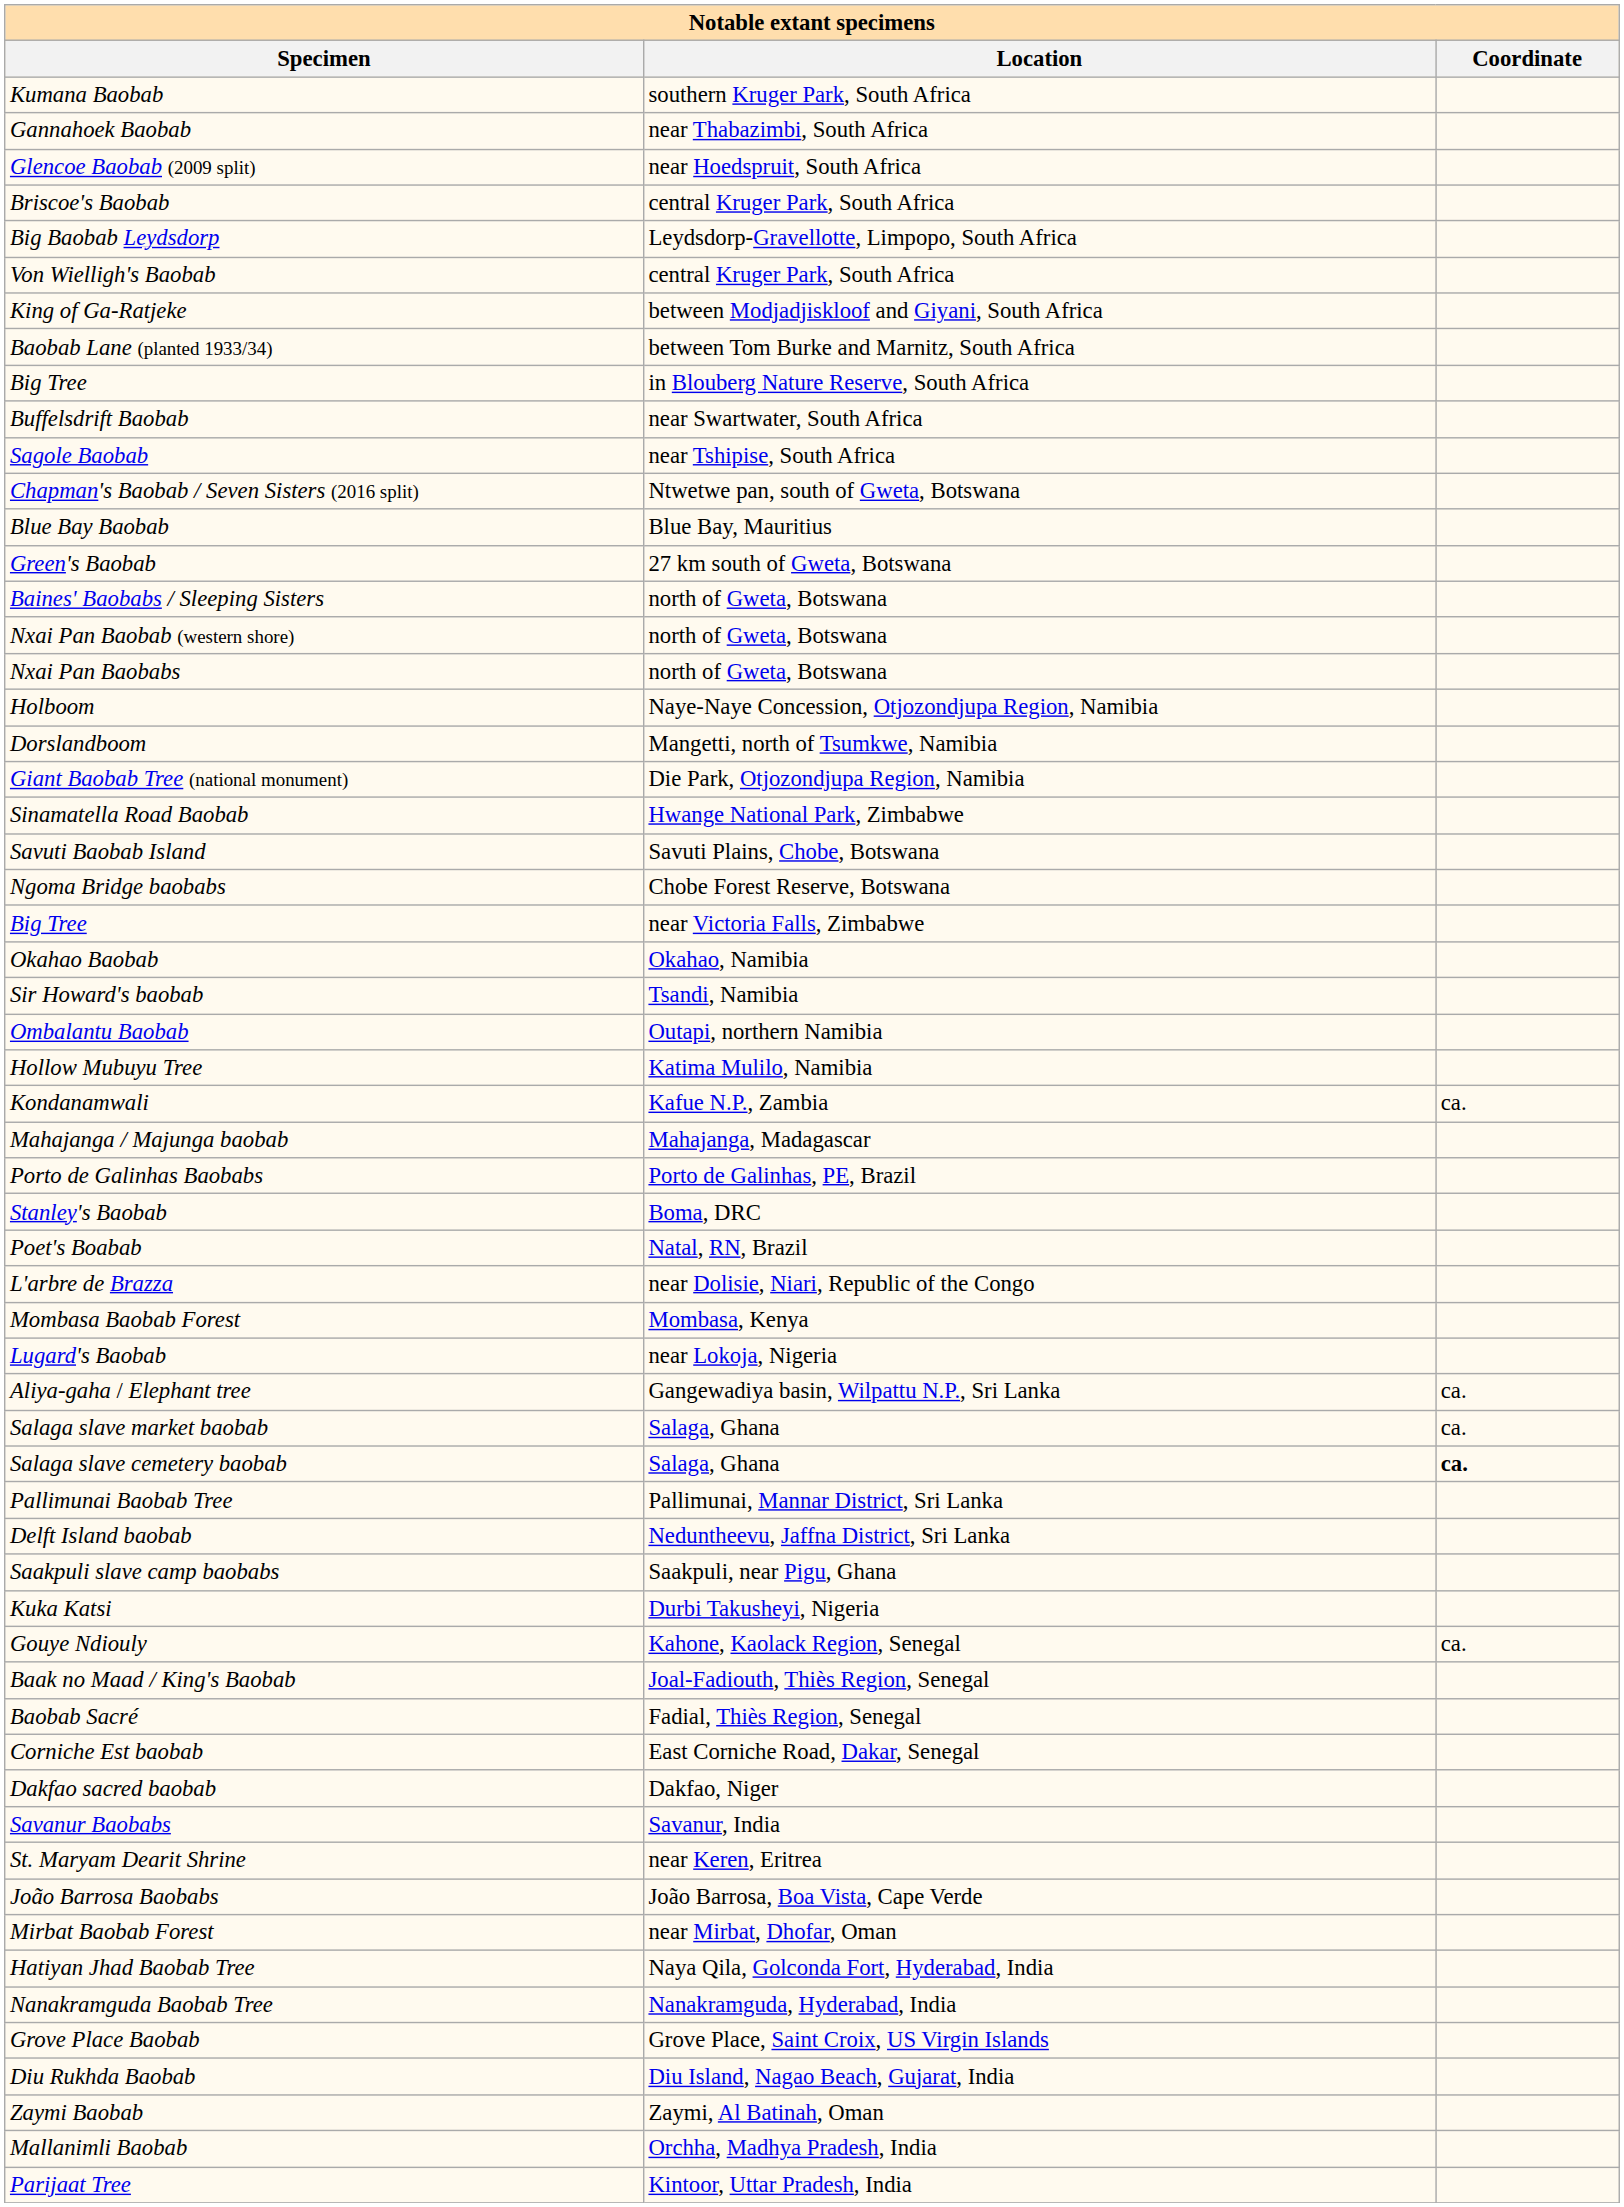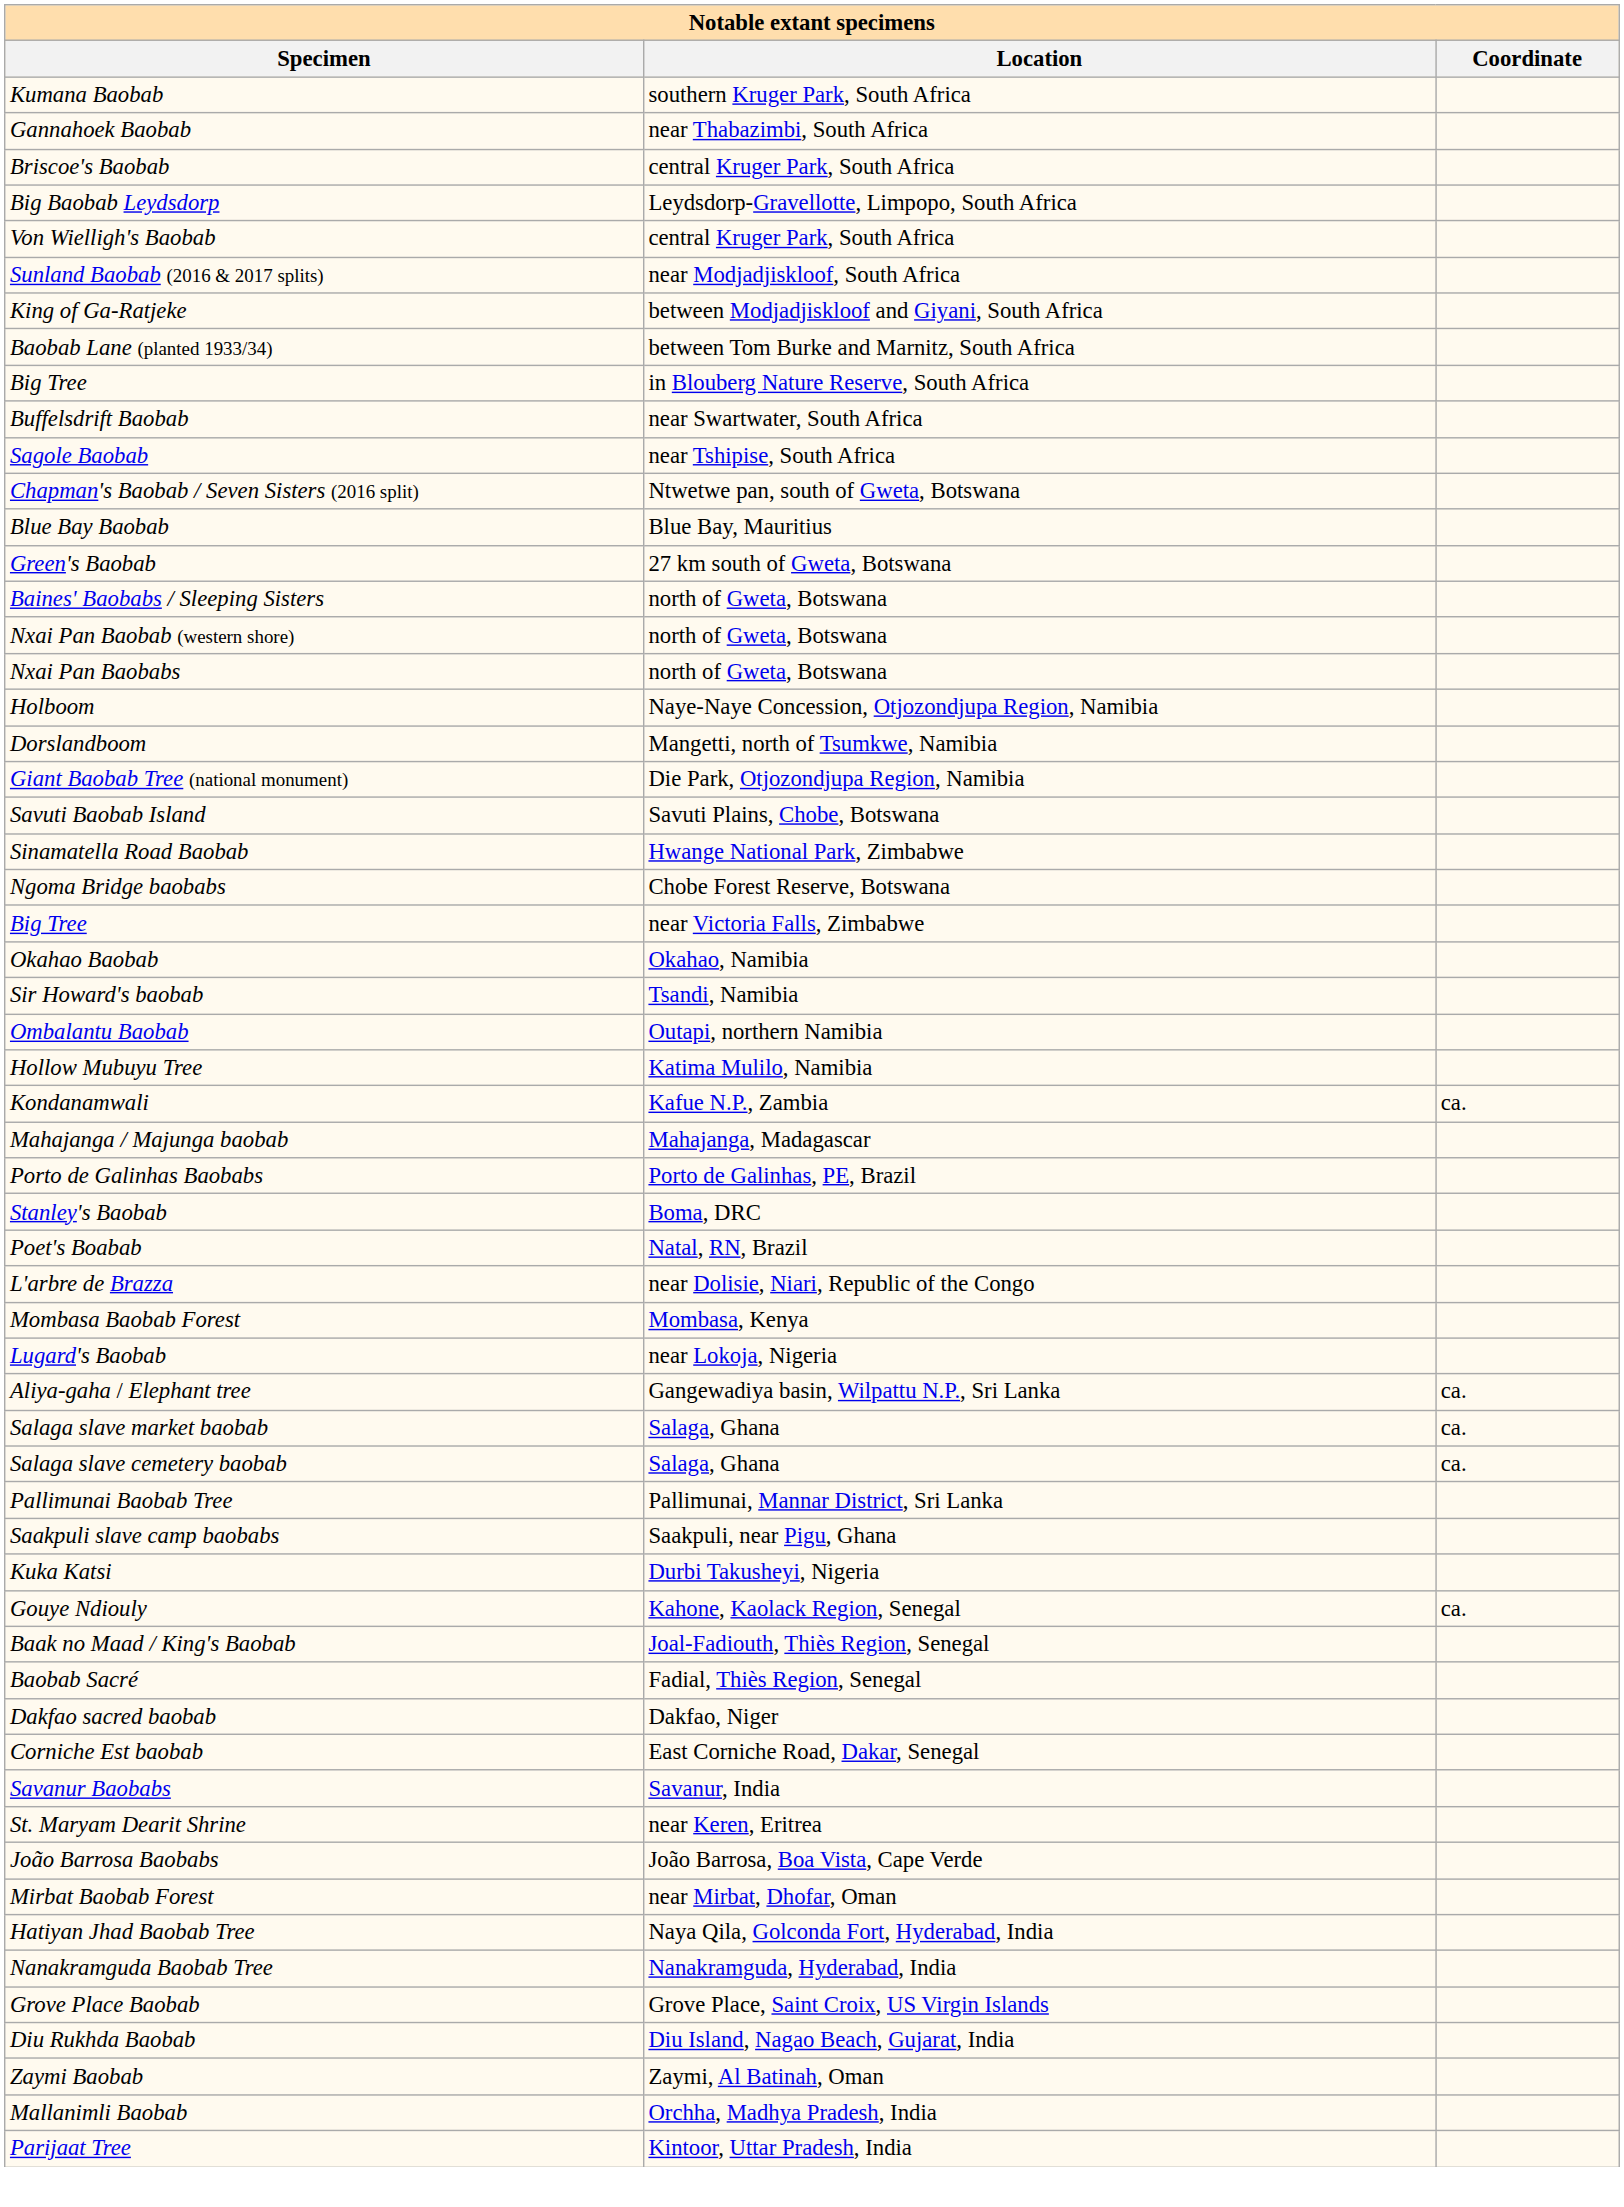 <table class="wikitable collapsible collapsed" width=90% style="background: #fffaef; border: 1px dotted gray;">
 <tr>
 <th style="background:#ffdead;" colspan="3">Notable extant specimens</th>
 </tr>
 <tr>
 <th>Specimen</th>
 <th>Location</th>
 <th>Coordinate</th>
 </tr>
 <tr>
 <td><em>Kumana Baobab</em></td>
 <td>southern <a href='#'>Kruger Park</a>, South Africa</td>
 <td><small></small></td>
 </tr>
 <tr>
 <td><em>Gannahoek Baobab</em></td>
 <td>near <a href='#'>Thabazimbi</a>, South Africa</td>
 <td><small></small></td>
 </tr>
 <tr>
-<td><em><a href='#'>Glencoe Baobab</a></em> <small>(2009 split)</small></td>
-<td>near <a href='#'>Hoedspruit</a>, South Africa</td>
-<td><small></small></td>
-</tr>
-<tr>
 <td><em>Briscoe's Baobab</em></td>
 <td>central <a href='#'>Kruger Park</a>, South Africa</td>
 <td><small></small></td>
 </tr>
 <tr>
 <td><em>Big Baobab <a href='#'>Leydsdorp</a></em></td>
 <td>Leydsdorp-<a href='#'>Gravellotte</a>, Limpopo, South Africa</td>
 <td><small></small></td>
 </tr>
 <tr>
 <td><em>Von Wielligh's Baobab</em></td>
 <td>central <a href='#'>Kruger Park</a>, South Africa</td>
+<td><small></small></td>
+</tr>
+<tr>
+<td><em><a href='#'>Sunland Baobab</a></em> <small>(2016 & 2017 splits)</small></td>
+<td>near <a href='#'>Modjadjiskloof</a>, South Africa</td>
 <td><small></small></td>
 </tr>
 <tr>
 <td><em>King of Ga-Ratjeke</em></td>
 <td>between <a href='#'>Modjadjiskloof</a> and <a href='#'>Giyani</a>, South Africa</td>
 <td><small></small></td>
 </tr>
 <tr>
 <td><em>Baobab Lane</em> <small>(planted 1933/34)</small></td>
 <td>between Tom Burke and Marnitz, South Africa</td>
 <td><small></small></td>
 </tr>
 <tr>
 <td><em>Big Tree</em></td>
 <td>in <a href='#'>Blouberg Nature Reserve</a>, South Africa</td>
 <td><small></small></td>
 </tr>
 <tr>
 <td><em>Buffelsdrift Baobab</em></td>
 <td>near Swartwater, South Africa</td>
 <td><small></small></td>
 </tr>
 <tr>
 <td><em><a href='#'>Sagole Baobab</a></em></td>
 <td>near <a href='#'>Tshipise</a>, South Africa</td>
 <td><small></small></td>
 </tr>
 <tr>
 <td><em><a href='#'>Chapman</a>'s Baobab / Seven Sisters</em> <small>(2016 split)</small></td>
 <td>Ntwetwe pan, south of <a href='#'>Gweta</a>, Botswana</td>
 <td><small></small></td>
 </tr>
 <tr>
 <td><em>Blue Bay Baobab</em></td>
 <td>Blue Bay, Mauritius</td>
 <td><small></small></td>
 </tr>
 <tr>
 <td><em><a href='#'>Green</a>'s Baobab</em></td>
 <td>27 km south of <a href='#'>Gweta</a>, Botswana</td>
 <td><small></small></td>
 </tr>
 <tr>
 <td><em><a href='#'>Baines' Baobabs</a> / Sleeping Sisters</em></td>
 <td>north of <a href='#'>Gweta</a>, Botswana</td>
 <td><small></small></td>
 </tr>
 <tr>
 <td><em>Nxai Pan Baobab</em> <small>(western shore)</small></td>
 <td>north of <a href='#'>Gweta</a>, Botswana</td>
 <td><small></small></td>
 </tr>
 <tr>
 <td><em>Nxai Pan Baobabs</em></td>
 <td>north of <a href='#'>Gweta</a>, Botswana</td>
 <td><small></small></td>
 </tr>
 <tr>
 <td><em>Holboom</em></td>
 <td>Naye-Naye Concession, <a href='#'>Otjozondjupa Region</a>, Namibia</td>
 <td><small></small></td>
 </tr>
 <tr>
 <td><em>Dorslandboom</em></td>
 <td>Mangetti, north of <a href='#'>Tsumkwe</a>, Namibia</td>
 <td><small></small></td>
 </tr>
 <tr>
 <td><em><a href='#'>Giant Baobab Tree</a></em> <small>(national monument)</small></td>
 <td>Die Park, <a href='#'>Otjozondjupa Region</a>, Namibia</td>
 <td><small></small></td>
 </tr>
 <tr>
-<td><em>Sinamatella Road Baobab</em></td>
-<td><a href='#'>Hwange National Park</a>, Zimbabwe</td>
+<td><em>Savuti Baobab Island</em></td>
+<td>Savuti Plains, <a href='#'>Chobe</a>, Botswana</td>
 <td><small></small></td>
 </tr>
 <tr>
-<td><em>Savuti Baobab Island</em></td>
-<td>Savuti Plains, <a href='#'>Chobe</a>, Botswana</td>
+<td><em>Sinamatella Road Baobab</em></td>
+<td><a href='#'>Hwange National Park</a>, Zimbabwe</td>
 <td><small></small></td>
 </tr>
 <tr>
 <td><em>Ngoma Bridge baobabs</em></td>
 <td>Chobe Forest Reserve, Botswana</td>
 <td><small></small></td>
 </tr>
 <tr>
 <td><em><a href='#'>Big Tree</a></em></td>
 <td>near <a href='#'>Victoria Falls</a>, Zimbabwe</td>
 <td><small></small></td>
 </tr>
 <tr>
 <td><em>Okahao Baobab</em></td>
 <td><a href='#'>Okahao</a>, Namibia</td>
 <td><small></small></td>
 </tr>
 <tr>
 <td><em>Sir Howard's baobab</em> </td>
 <td><a href='#'>Tsandi</a>, Namibia</td>
 <td><small></small></td>
 </tr>
 <tr>
 <td><em><a href='#'>Ombalantu Baobab</a></em> </td>
 <td><a href='#'>Outapi</a>, northern Namibia</td>
 <td><small></small></td>
 </tr>
 <tr>
 <td><em>Hollow Mubuyu Tree</em></td>
 <td><a href='#'>Katima Mulilo</a>, Namibia</td>
 <td><small></small></td>
 </tr>
 <tr>
 <td><em>Kondanamwali</em></td>
 <td><a href='#'>Kafue N.P.</a>, Zambia</td>
 <td>ca. <small></small></td>
 </tr>
 <tr>
 <td><em>Mahajanga / Majunga baobab</em></td>
 <td><a href='#'>Mahajanga</a>, Madagascar</td>
 <td><small></small></td>
 </tr>
 <tr>
 <td><em>Porto de Galinhas Baobabs</em></td>
 <td><a href='#'>Porto de Galinhas</a>, <a href='#'>PE</a>, Brazil</td>
 <td><small></small></td>
 </tr>
 <tr>
 <td><em><a href='#'>Stanley</a>'s Baobab</em></td>
 <td><a href='#'>Boma</a>, DRC</td>
 <td><small></small></td>
 </tr>
 <tr>
 <td><em>Poet's Boabab</em></td>
 <td><a href='#'>Natal</a>, <a href='#'>RN</a>, Brazil</td>
 <td><small></small></td>
 </tr>
 <tr>
 <td><em>L'arbre de <a href='#'>Brazza</a></em></td>
 <td>near <a href='#'>Dolisie</a>, <a href='#'>Niari</a>, Republic of the Congo</td>
 <td><small></small></td>
 </tr>
 <tr>
 <td><em>Mombasa Baobab Forest</em></td>
 <td><a href='#'>Mombasa</a>, Kenya</td>
 <td><small></small></td>
 </tr>
 <tr>
 <td><em><a href='#'>Lugard</a>'s Baobab</em></td>
 <td>near <a href='#'>Lokoja</a>, Nigeria</td>
 <td><small></small></td>
 </tr>
 <tr>
 <td><em>Aliya-gaha</em> / <em>Elephant tree</em></td>
 <td>Gangewadiya basin, <a href='#'>Wilpattu N.P.</a>, Sri Lanka</td>
 <td>ca. <small></small></td>
 </tr>
 <tr>
 <td><em>Salaga slave market baobab</em></td>
 <td><a href='#'>Salaga</a>, Ghana</td>
 <td>ca. <small></small></td>
 </tr>
 <tr>
 <td><em>Salaga slave cemetery baobab</em></td>
 <td><a href='#'>Salaga</a>, Ghana</td>
-<td><strong>ca. <small></small></strong></td>
+<td>ca. <small></small></td>
 </tr>
 <tr>
 <td><em>Pallimunai Baobab Tree</em></td>
 <td>Pallimunai, <a href='#'>Mannar District</a>, Sri Lanka</td>
-<td><small></small></td>
-</tr>
-<tr>
-<td><em>Delft Island baobab</em></td>
-<td><a href='#'>Neduntheevu</a>, <a href='#'>Jaffna District</a>, Sri Lanka</td>
 <td><small></small></td>
 </tr>
 <tr>
 <td><em>Saakpuli slave camp baobabs</em></td>
 <td>Saakpuli, near <a href='#'>Pigu</a>, Ghana</td>
 <td><small></small></td>
 </tr>
 <tr>
 <td><em>Kuka Katsi</em></td>
 <td><a href='#'>Durbi Takusheyi</a>, Nigeria</td>
 <td><small></small></td>
 </tr>
 <tr>
 <td><em>Gouye Ndiouly</em></td>
 <td><a href='#'>Kahone</a>, <a href='#'>Kaolack Region</a>, Senegal</td>
 <td>ca. <small></small></td>
 </tr>
 <tr>
 <td><em>Baak no Maad / King's Baobab</em></td>
 <td><a href='#'>Joal-Fadiouth</a>, <a href='#'>Thiès Region</a>, Senegal</td>
 <td><small></small></td>
 </tr>
 <tr>
 <td><em>Baobab Sacré</em></td>
 <td>Fadial, <a href='#'>Thiès Region</a>, Senegal</td>
 <td><small></small></td>
 </tr>
 <tr>
-<td><em>Corniche Est baobab</em></td>
-<td>East Corniche Road, <a href='#'>Dakar</a>, Senegal</td>
+<td><em>Dakfao sacred baobab</em></td>
+<td>Dakfao, Niger</td>
 <td><small></small></td>
 </tr>
 <tr>
-<td><em>Dakfao sacred baobab</em></td>
-<td>Dakfao, Niger</td>
+<td><em>Corniche Est baobab</em></td>
+<td>East Corniche Road, <a href='#'>Dakar</a>, Senegal</td>
 <td><small></small></td>
 </tr>
 <tr>
 <td><em><a href='#'>Savanur Baobabs</a></em></td>
 <td><a href='#'>Savanur</a>, India</td>
 <td><small></small></td>
 </tr>
 <tr>
 <td><em>St. Maryam Dearit Shrine</em></td>
 <td>near <a href='#'>Keren</a>, Eritrea</td>
 <td><small></small></td>
 </tr>
 <tr>
 <td><em>João Barrosa Baobabs</em></td>
 <td>João Barrosa, <a href='#'>Boa Vista</a>, Cape Verde</td>
 <td><small></small></td>
 </tr>
 <tr>
 <td><em>Mirbat Baobab Forest</em></td>
 <td>near <a href='#'>Mirbat</a>, <a href='#'>Dhofar</a>, Oman</td>
 <td><small></small></td>
 </tr>
 <tr>
 <td><em>Hatiyan Jhad Baobab Tree</em></td>
 <td>Naya Qila, <a href='#'>Golconda Fort</a>, <a href='#'>Hyderabad</a>, India</td>
 <td><small></small></td>
 </tr>
 <tr>
 <td><em>Nanakramguda Baobab Tree</em></td>
 <td><a href='#'>Nanakramguda</a>, <a href='#'>Hyderabad</a>, India</td>
 <td><small></small></td>
 </tr>
 <tr>
 <td><em>Grove Place Baobab</em></td>
 <td>Grove Place, <a href='#'>Saint Croix</a>, <a href='#'>US Virgin Islands</a></td>
 <td><small></small></td>
 </tr>
 <tr>
 <td><em>Diu Rukhda Baobab</em></td>
 <td><a href='#'>Diu Island</a>, <a href='#'>Nagao Beach</a>, <a href='#'>Gujarat</a>, India</td>
 <td><small></small></td>
 </tr>
 <tr>
 <td><em>Zaymi Baobab</em></td>
 <td>Zaymi, <a href='#'>Al Batinah</a>, Oman</td>
 <td><small></small></td>
 </tr>
 <tr>
 <td><em>Mallanimli Baobab</em></td>
 <td><a href='#'>Orchha</a>, <a href='#'>Madhya Pradesh</a>, India</td>
 <td><small></small></td>
 </tr>
 <tr>
 <td><em><a href='#'>Parijaat Tree</a></em></td>
 <td><a href='#'>Kintoor</a>, <a href='#'>Uttar Pradesh</a>, India</td>
 <td><small></small></td>
 </tr>
 </table>
